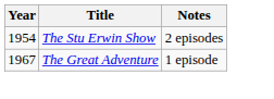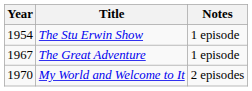 <table class="wikitable">
 <tr>
 <th>Year</th>
 <th>Title</th>
 <th>Notes</th>
 </tr>
 <tr>
 <td>1954</td>
 <td><em><a href='#'>The Stu Erwin Show</a></em></td>
-<td>2 episodes</td>
+<td>1 episode</td>
 </tr>
 <tr>
 <td>1967</td>
 <td><em><a href='#'>The Great Adventure</a></em></td>
 <td>1 episode</td>
 </tr>
+<tr>
+<td>1970</td>
+<td><em><a href='#'>My World and Welcome to It</a></em></td>
+<td>2 episodes</td>
+</tr>
 </table>
